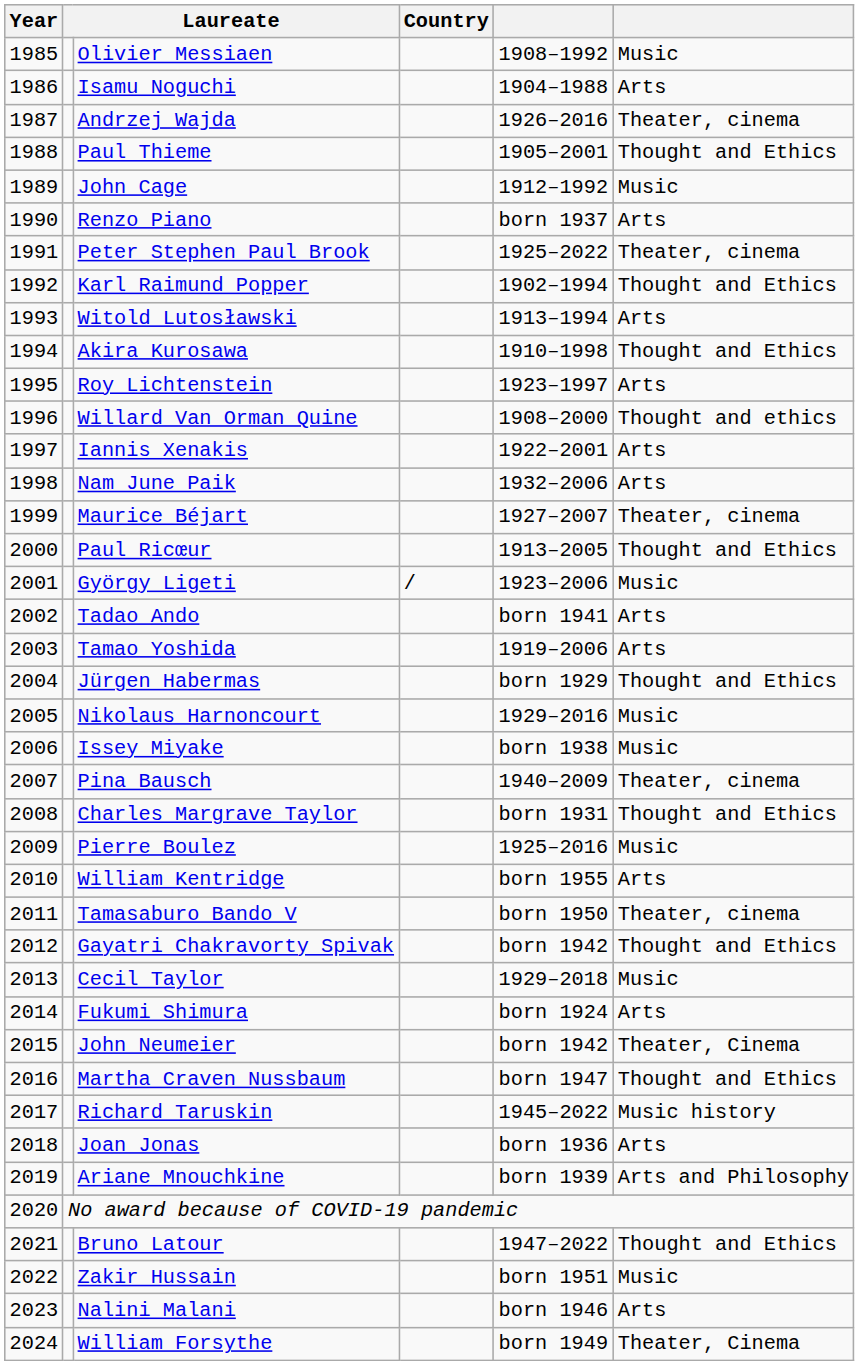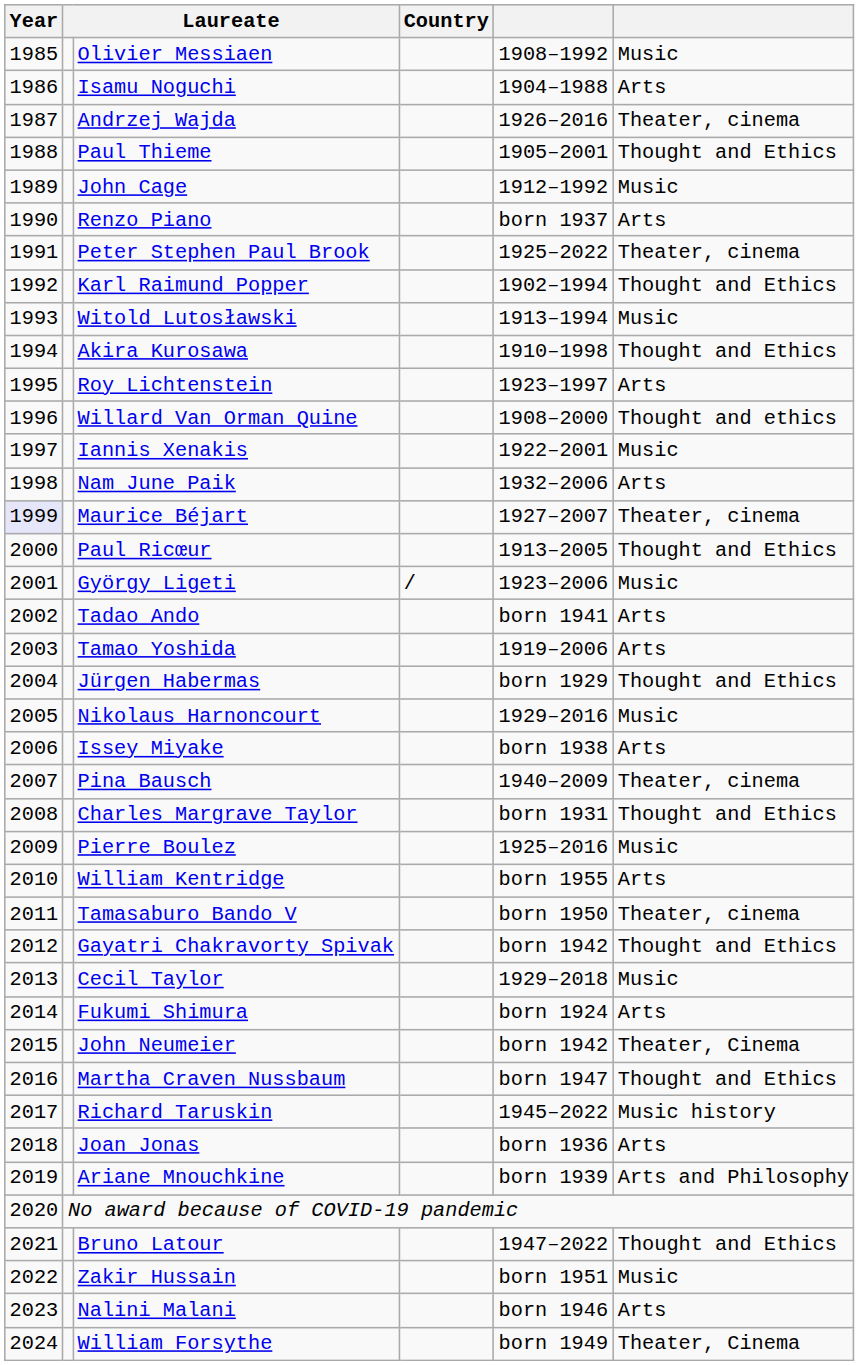 <table class="wikitable sortable">
 <tr>
 <th>Year</th>
 <th colspan=2>Laureate</th>
 <th>Country</th>
 <th></th>
 <th></th>
 </tr>
 <tr>
 <td>1985</td>
 <td></td>
 <td><a href='#'>Olivier Messiaen</a></td>
 <td></td>
 <td>1908–1992</td>
 <td>Music</td>
 </tr>
 <tr>
 <td>1986</td>
 <td></td>
 <td><a href='#'>Isamu Noguchi</a></td>
 <td></td>
 <td>1904–1988</td>
 <td>Arts</td>
 </tr>
 <tr>
 <td>1987</td>
 <td></td>
 <td><a href='#'>Andrzej Wajda</a></td>
 <td></td>
 <td>1926–2016</td>
 <td>Theater, cinema</td>
 </tr>
 <tr>
 <td>1988</td>
 <td></td>
 <td><a href='#'>Paul Thieme</a></td>
 <td></td>
 <td>1905–2001</td>
 <td>Thought and Ethics</td>
 </tr>
 <tr>
 <td>1989</td>
 <td></td>
 <td><a href='#'>John Cage</a></td>
 <td></td>
 <td>1912–1992</td>
 <td>Music</td>
 </tr>
 <tr>
 <td>1990</td>
 <td></td>
 <td><a href='#'>Renzo Piano</a></td>
 <td></td>
 <td>born 1937</td>
 <td>Arts</td>
 </tr>
 <tr>
 <td>1991</td>
 <td></td>
 <td><a href='#'>Peter Stephen Paul Brook</a></td>
 <td></td>
 <td>1925–2022</td>
 <td>Theater, cinema</td>
 </tr>
 <tr>
 <td>1992</td>
 <td></td>
 <td><a href='#'>Karl Raimund Popper</a></td>
 <td></td>
 <td>1902–1994</td>
 <td>Thought and Ethics</td>
 </tr>
 <tr>
 <td>1993</td>
 <td></td>
 <td><a href='#'>Witold Lutosławski</a></td>
 <td></td>
 <td>1913–1994</td>
-<td>Arts</td>
+<td>Music</td>
 </tr>
 <tr>
 <td>1994</td>
 <td></td>
 <td><a href='#'>Akira Kurosawa</a></td>
 <td></td>
 <td>1910–1998</td>
 <td>Thought and Ethics</td>
 </tr>
 <tr>
 <td>1995</td>
 <td></td>
 <td><a href='#'>Roy Lichtenstein</a></td>
 <td></td>
 <td>1923–1997</td>
 <td>Arts</td>
 </tr>
 <tr>
 <td>1996</td>
 <td></td>
 <td><a href='#'>Willard Van Orman Quine</a></td>
 <td></td>
 <td>1908–2000</td>
 <td>Thought and ethics</td>
 </tr>
 <tr>
 <td>1997</td>
 <td></td>
 <td><a href='#'>Iannis Xenakis</a></td>
 <td></td>
 <td>1922–2001</td>
-<td>Arts</td>
+<td>Music</td>
 </tr>
 <tr>
 <td>1998</td>
 <td></td>
 <td><a href='#'>Nam June Paik</a></td>
 <td></td>
 <td>1932–2006</td>
 <td>Arts</td>
 </tr>
 <tr>
-<td>1999</td>
+<td style="background: lavender;">1999</td>
 <td></td>
 <td><a href='#'>Maurice Béjart</a></td>
 <td></td>
 <td>1927–2007</td>
 <td>Theater, cinema</td>
 </tr>
 <tr>
 <td>2000</td>
 <td></td>
 <td><a href='#'>Paul Ricœur</a></td>
 <td></td>
 <td>1913–2005</td>
 <td>Thought and Ethics</td>
 </tr>
 <tr>
 <td>2001</td>
 <td></td>
 <td><a href='#'>György Ligeti</a></td>
 <td> / </td>
 <td>1923–2006</td>
 <td>Music</td>
 </tr>
 <tr>
 <td>2002</td>
 <td></td>
 <td><a href='#'>Tadao Ando</a></td>
 <td></td>
 <td>born 1941</td>
 <td>Arts</td>
 </tr>
 <tr>
 <td>2003</td>
 <td></td>
 <td><a href='#'>Tamao Yoshida</a></td>
 <td></td>
 <td>1919–2006</td>
 <td>Arts</td>
 </tr>
 <tr>
 <td>2004</td>
 <td></td>
 <td><a href='#'>Jürgen Habermas</a></td>
 <td></td>
 <td>born 1929</td>
 <td>Thought and Ethics</td>
 </tr>
 <tr>
 <td>2005</td>
 <td></td>
 <td><a href='#'>Nikolaus Harnoncourt</a></td>
 <td></td>
 <td>1929–2016</td>
 <td>Music</td>
 </tr>
 <tr>
 <td>2006</td>
 <td></td>
 <td><a href='#'>Issey Miyake</a></td>
 <td></td>
 <td>born 1938</td>
-<td>Music</td>
+<td>Arts</td>
 </tr>
 <tr>
 <td>2007</td>
 <td></td>
 <td><a href='#'>Pina Bausch</a></td>
 <td></td>
 <td>1940–2009</td>
 <td>Theater, cinema</td>
 </tr>
 <tr>
 <td>2008</td>
 <td></td>
 <td><a href='#'>Charles Margrave Taylor</a></td>
 <td></td>
 <td>born 1931</td>
 <td>Thought and Ethics</td>
 </tr>
 <tr>
 <td>2009</td>
 <td></td>
 <td><a href='#'>Pierre Boulez</a></td>
 <td></td>
 <td>1925–2016</td>
 <td>Music</td>
 </tr>
 <tr>
 <td>2010</td>
 <td></td>
 <td><a href='#'>William Kentridge</a></td>
 <td></td>
 <td>born 1955</td>
 <td>Arts</td>
 </tr>
 <tr>
 <td>2011</td>
 <td></td>
 <td><a href='#'>Tamasaburo Bando V</a></td>
 <td></td>
 <td>born 1950</td>
 <td>Theater, cinema</td>
 </tr>
 <tr>
 <td>2012</td>
 <td></td>
 <td><a href='#'>Gayatri Chakravorty Spivak</a></td>
 <td></td>
 <td>born 1942</td>
 <td>Thought and Ethics</td>
 </tr>
 <tr>
 <td>2013</td>
 <td></td>
 <td><a href='#'>Cecil Taylor</a></td>
 <td></td>
 <td>1929–2018</td>
 <td>Music</td>
 </tr>
 <tr>
 <td>2014</td>
 <td></td>
 <td><a href='#'>Fukumi Shimura</a></td>
 <td></td>
 <td>born 1924</td>
 <td>Arts</td>
 </tr>
 <tr>
 <td>2015</td>
 <td></td>
 <td><a href='#'>John Neumeier</a></td>
 <td></td>
 <td>born 1942</td>
 <td>Theater, Cinema</td>
 </tr>
 <tr>
 <td>2016</td>
 <td></td>
 <td><a href='#'>Martha Craven Nussbaum</a></td>
 <td></td>
 <td>born 1947</td>
 <td>Thought and Ethics</td>
 </tr>
 <tr>
 <td>2017</td>
 <td></td>
 <td><a href='#'>Richard Taruskin</a></td>
 <td></td>
 <td>1945–2022</td>
 <td>Music history</td>
 </tr>
 <tr>
 <td>2018</td>
 <td></td>
 <td><a href='#'>Joan Jonas</a></td>
 <td></td>
 <td>born 1936</td>
 <td>Arts</td>
 </tr>
 <tr>
 <td>2019</td>
 <td></td>
 <td><a href='#'>Ariane Mnouchkine</a></td>
 <td></td>
 <td>born 1939</td>
 <td>Arts and Philosophy</td>
 </tr>
 <tr>
 <td>2020</td>
 <td colspan="5"><em>No award because of COVID-19 pandemic</em></td>
 </tr>
 <tr>
 <td>2021</td>
 <td></td>
 <td><a href='#'>Bruno Latour</a></td>
 <td></td>
 <td>1947–2022</td>
 <td>Thought and Ethics</td>
 </tr>
 <tr>
 <td>2022</td>
 <td></td>
 <td><a href='#'>Zakir Hussain</a></td>
 <td></td>
 <td>born 1951</td>
 <td>Music</td>
 </tr>
 <tr>
 <td>2023</td>
 <td></td>
 <td><a href='#'>Nalini Malani</a></td>
 <td></td>
 <td>born 1946</td>
 <td>Arts</td>
 </tr>
 <tr>
 <td>2024</td>
 <td></td>
 <td><a href='#'>William Forsythe</a></td>
 <td></td>
 <td>born 1949</td>
 <td>Theater, Cinema</td>
 </tr>
 </table>
